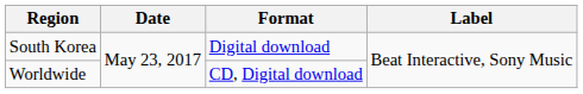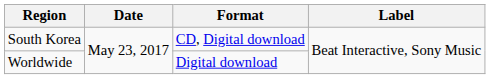 <table class="wikitable">
 <tr>
 <th>Region</th>
 <th>Date</th>
 <th>Format</th>
 <th>Label</th>
 </tr>
 <tr>
 <td>South Korea</td>
 <td rowspan="2">May 23, 2017</td>
-<td><a href='#'>Digital download</a></td>
+<td><a href='#'>CD</a>, <a href='#'>Digital download</a></td>
 <td rowspan="2">Beat Interactive, Sony Music</td>
 </tr>
 <tr>
 <td>Worldwide</td>
-<td><a href='#'>CD</a>, <a href='#'>Digital download</a></td>
+<td><a href='#'>Digital download</a></td>
 </tr>
 </table>
